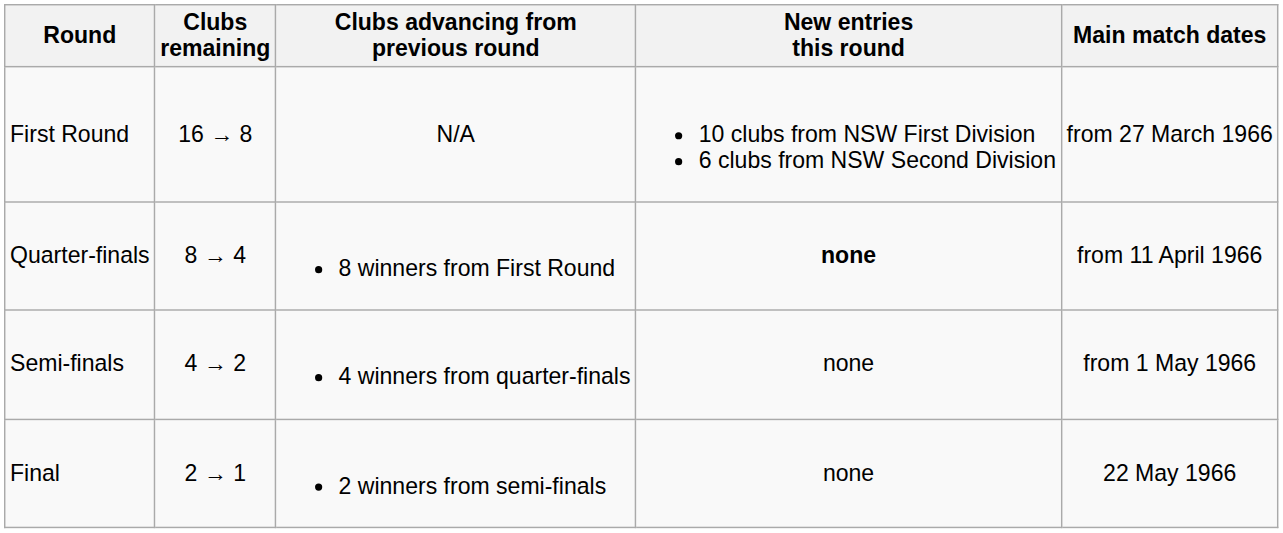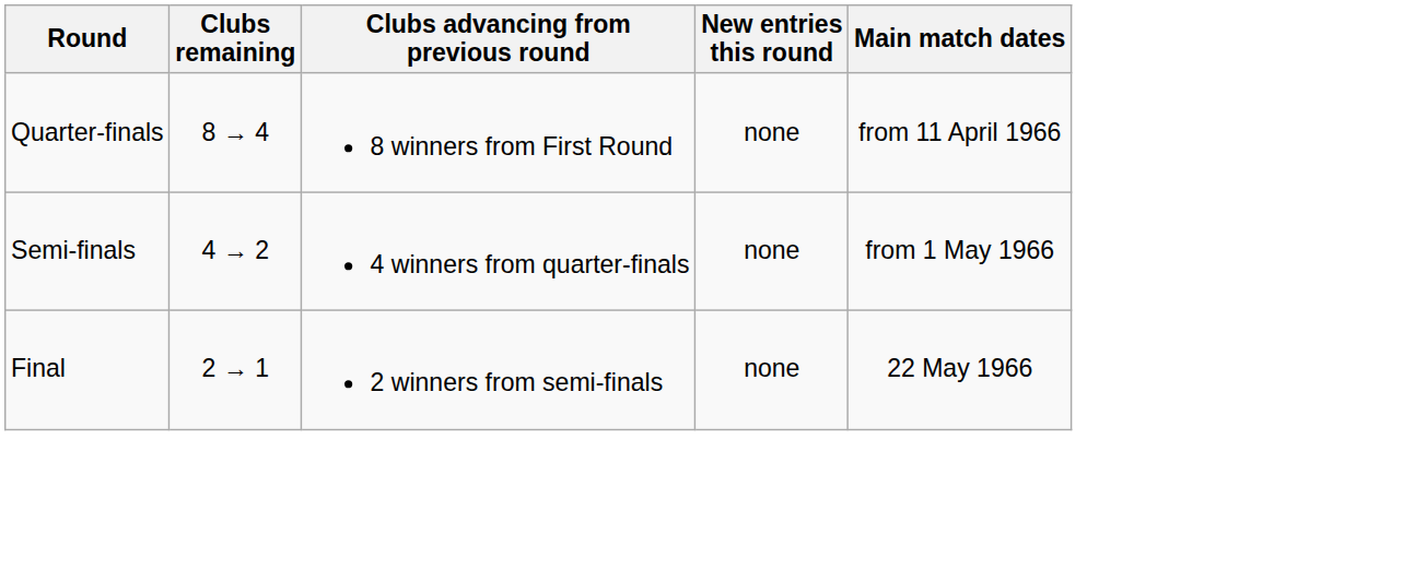 <table class="wikitable">
 <tr>
 <th>Round</th>
 <th>Clubs<br>remaining</th>
 <th>Clubs advancing from<br>previous round</th>
 <th>New entries<br>this round</th>
 <th>Main match dates</th>
 </tr>
 <tr>
-<td>First Round</td>
-<td style="text-align:center;">16 → 8</td>
-<td style="text-align:center;">N/A</td>
-<td><br><ul><li>10 clubs from NSW First Division</li><li>6 clubs from NSW Second Division</li></ul></td>
-<td style="text-align:center;">from 27 March 1966</td>
-</tr>
-<tr>
 <td>Quarter-finals</td>
 <td style="text-align:center;">8 → 4</td>
 <td><br><ul><li>8 winners from First Round</li></ul></td>
-<td style="text-align:center;"><strong>none</strong></td>
+<td style="text-align:center;">none</td>
 <td style="text-align:center;">from 11 April 1966</td>
 </tr>
 <tr>
 <td>Semi-finals</td>
 <td style="text-align:center;">4 → 2</td>
 <td><br><ul><li>4 winners from quarter-finals</li></ul></td>
 <td style="text-align:center;">none</td>
 <td style="text-align:center;">from 1 May 1966</td>
 </tr>
 <tr>
 <td>Final</td>
 <td style="text-align:center;">2 → 1</td>
 <td><br><ul><li>2 winners from semi-finals</li></ul></td>
 <td style="text-align:center;">none</td>
 <td style="text-align:center;">22 May 1966</td>
 </tr>
 </table>
